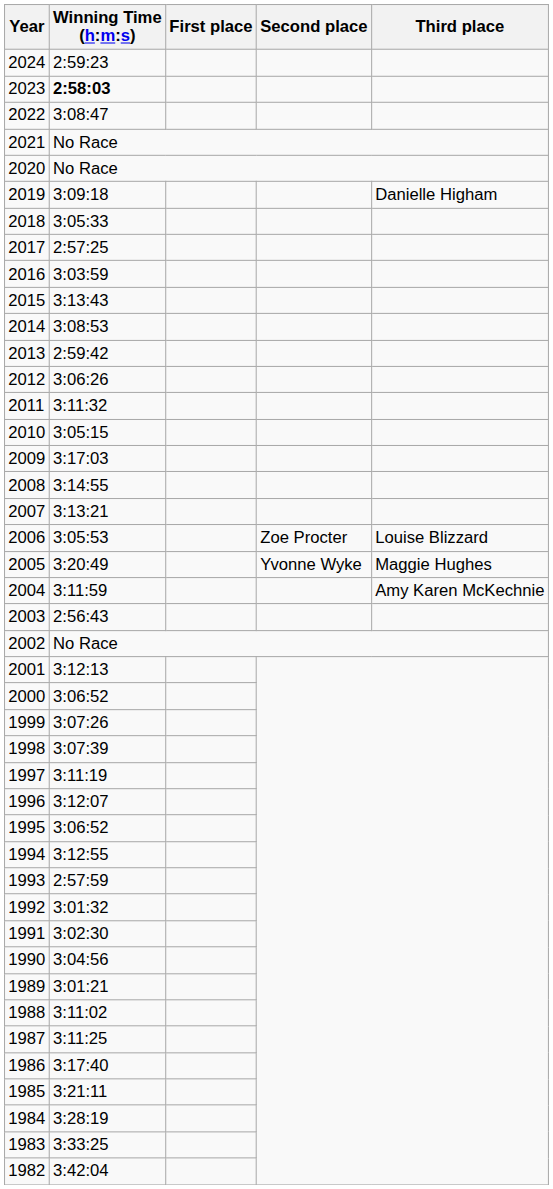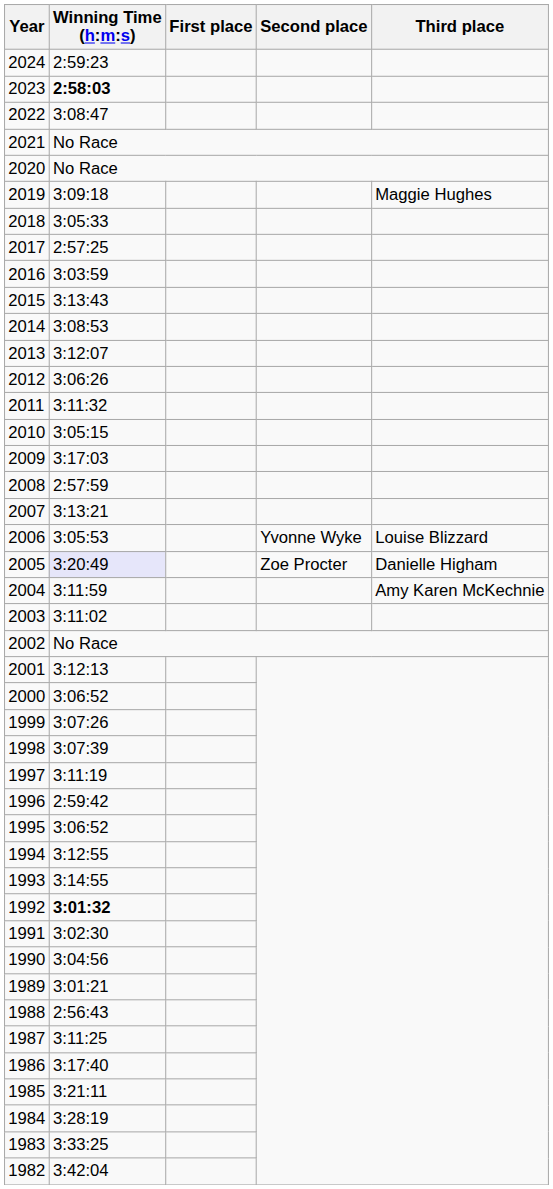 <table class="wikitable sortable">
 <tr>
 <th>Year</th>
 <th>Winning Time<br>(<a href='#'>h</a>:<a href='#'>m</a>:<a href='#'>s</a>)</th>
 <th>First place</th>
 <th>Second place</th>
 <th>Third place</th>
 </tr>
 <tr>
 <td>2024</td>
 <td>2:59:23</td>
 <td></td>
 <td></td>
 <td></td>
 </tr>
 <tr>
 <td>2023</td>
 <td><strong>2:58:03</strong></td>
 <td></td>
 <td></td>
 <td></td>
 </tr>
 <tr>
 <td>2022 </td>
 <td>3:08:47</td>
 <td></td>
 <td></td>
 <td></td>
 </tr>
 <tr>
 <td>2021 </td>
 <td colspan="4">No Race</td>
 </tr>
 <tr>
 <td>2020 </td>
 <td colspan="4">No Race</td>
 </tr>
 <tr>
 <td>2019 </td>
 <td>3:09:18</td>
 <td></td>
 <td></td>
-<td>Danielle Higham</td>
+<td>Maggie Hughes</td>
 </tr>
 <tr>
 <td>2018 </td>
 <td>3:05:33</td>
 <td></td>
 <td></td>
 <td></td>
 </tr>
 <tr>
 <td>2017 </td>
 <td>2:57:25</td>
 <td></td>
 <td></td>
 <td></td>
 </tr>
 <tr>
 <td>2016 </td>
 <td>3:03:59</td>
 <td></td>
 <td></td>
 <td></td>
 </tr>
 <tr>
 <td>2015 </td>
 <td>3:13:43</td>
 <td></td>
 <td></td>
 <td></td>
 </tr>
 <tr>
 <td>2014 </td>
 <td>3:08:53</td>
 <td></td>
 <td></td>
 <td></td>
 </tr>
 <tr>
 <td>2013 </td>
-<td>2:59:42</td>
+<td>3:12:07</td>
 <td></td>
 <td></td>
 <td></td>
 </tr>
 <tr>
 <td>2012 </td>
 <td>3:06:26</td>
 <td></td>
 <td></td>
 <td></td>
 </tr>
 <tr>
 <td>2011 </td>
 <td>3:11:32</td>
 <td></td>
 <td></td>
 <td></td>
 </tr>
 <tr>
 <td>2010 </td>
 <td>3:05:15</td>
 <td></td>
 <td></td>
 <td></td>
 </tr>
 <tr>
 <td>2009 </td>
 <td>3:17:03</td>
 <td></td>
 <td></td>
 <td></td>
 </tr>
 <tr>
 <td>2008 </td>
-<td>3:14:55</td>
+<td>2:57:59</td>
 <td></td>
 <td></td>
 <td></td>
 </tr>
 <tr>
 <td>2007 </td>
 <td>3:13:21</td>
 <td></td>
 <td></td>
 <td></td>
 </tr>
 <tr>
 <td>2006 </td>
 <td>3:05:53</td>
 <td></td>
-<td>Zoe Procter</td>
+<td>Yvonne Wyke</td>
 <td>Louise Blizzard</td>
 </tr>
 <tr>
 <td>2005 </td>
-<td>3:20:49</td>
+<td style="background: lavender;">3:20:49</td>
 <td></td>
-<td>Yvonne Wyke</td>
-<td>Maggie Hughes</td>
+<td>Zoe Procter</td>
+<td>Danielle Higham</td>
 </tr>
 <tr>
 <td>2004 </td>
 <td>3:11:59</td>
 <td></td>
 <td></td>
 <td>Amy Karen McKechnie</td>
 </tr>
 <tr>
 <td>2003 </td>
-<td>2:56:43</td>
+<td>3:11:02</td>
 <td></td>
 <td></td>
 <td></td>
 </tr>
 <tr>
 <td>2002</td>
 <td colspan="4">No Race</td>
 </tr>
 <tr>
 <td>2001</td>
 <td>3:12:13</td>
 <td></td>
 </tr>
 <tr>
 <td>2000</td>
 <td>3:06:52</td>
 <td></td>
 </tr>
 <tr>
 <td>1999</td>
 <td>3:07:26</td>
 <td></td>
 </tr>
 <tr>
 <td>1998</td>
 <td>3:07:39</td>
 <td></td>
 </tr>
 <tr>
 <td>1997</td>
 <td>3:11:19</td>
 <td></td>
 </tr>
 <tr>
 <td>1996</td>
-<td>3:12:07</td>
+<td>2:59:42</td>
 <td></td>
 </tr>
 <tr>
 <td>1995</td>
 <td>3:06:52</td>
 <td></td>
 </tr>
 <tr>
 <td>1994</td>
 <td>3:12:55</td>
 <td></td>
 </tr>
 <tr>
 <td>1993</td>
-<td>2:57:59</td>
+<td>3:14:55</td>
 <td></td>
 </tr>
 <tr>
 <td>1992</td>
-<td>3:01:32</td>
+<td><strong>3:01:32</strong></td>
 <td></td>
 </tr>
 <tr>
 <td>1991</td>
 <td>3:02:30</td>
 <td></td>
 </tr>
 <tr>
 <td>1990</td>
 <td>3:04:56</td>
 <td></td>
 </tr>
 <tr>
 <td>1989</td>
 <td>3:01:21</td>
 <td></td>
 </tr>
 <tr>
 <td>1988</td>
-<td>3:11:02</td>
+<td>2:56:43</td>
 <td></td>
 </tr>
 <tr>
 <td>1987</td>
 <td>3:11:25</td>
 <td></td>
 </tr>
 <tr>
 <td>1986</td>
 <td>3:17:40</td>
 <td></td>
 </tr>
 <tr>
 <td>1985</td>
 <td>3:21:11</td>
 <td></td>
 </tr>
 <tr>
 <td>1984</td>
 <td>3:28:19</td>
 <td></td>
 </tr>
 <tr>
 <td>1983</td>
 <td>3:33:25</td>
 <td></td>
 </tr>
 <tr>
 <td>1982</td>
 <td>3:42:04</td>
 <td></td>
 </tr>
 </table>
